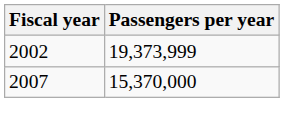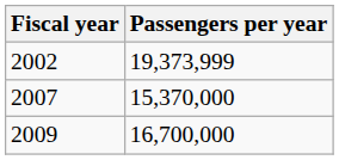 <table class="wikitable">
 <tr>
 <th>Fiscal year</th>
 <th>Passengers per year</th>
 </tr>
 <tr>
 <td>2002</td>
 <td>19,373,999</td>
 </tr>
 <tr>
 <td>2007</td>
 <td>15,370,000</td>
 </tr>
+<tr>
+<td>2009</td>
+<td>16,700,000</td>
+</tr>
 </table>
